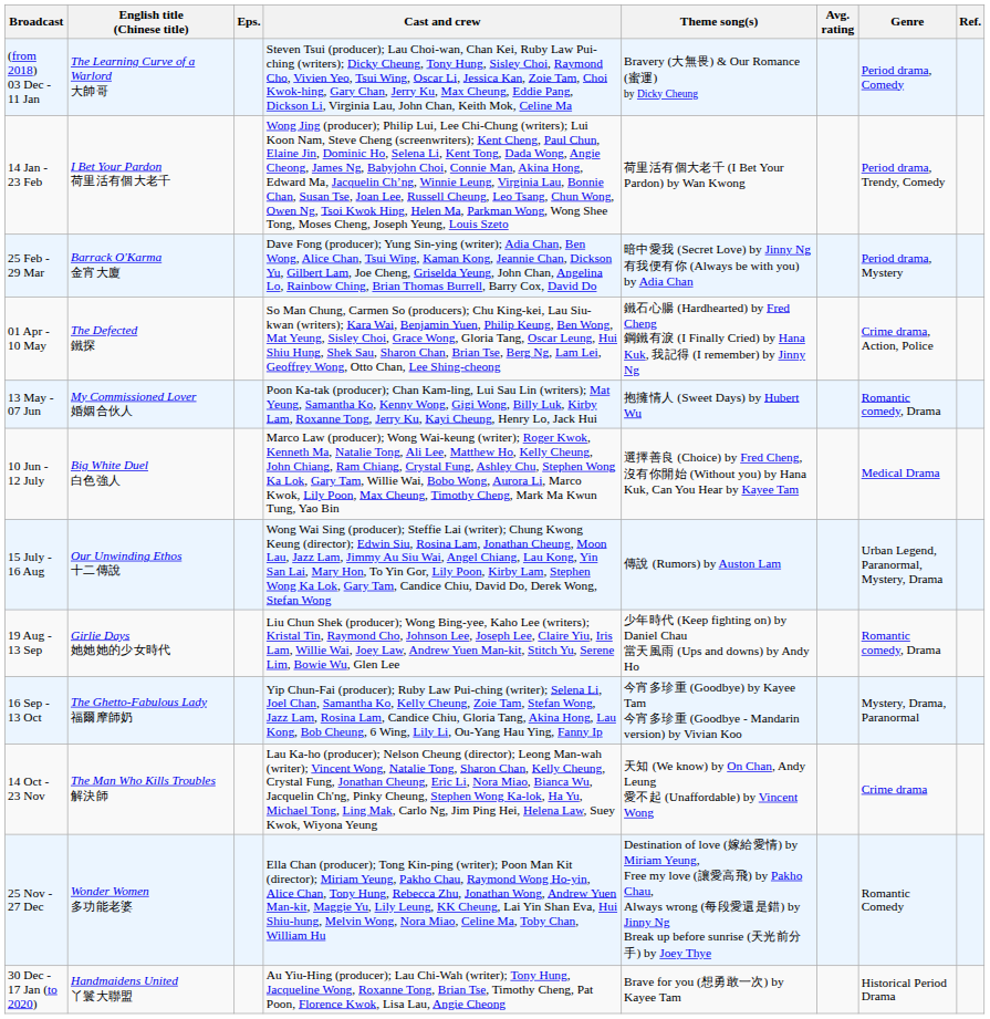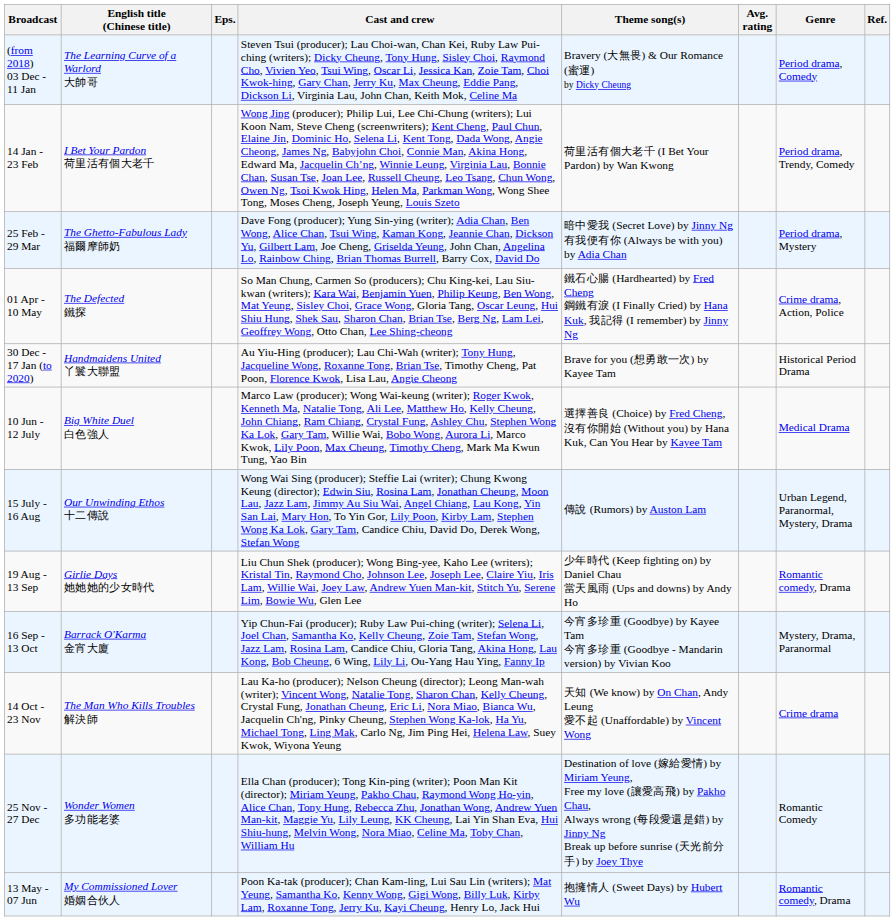 <table class="wikitable sortable">
 <tr>
 <th>Broadcast</th>
 <th style="width:17%;">English title <br> (Chinese title)</th>
 <th>Eps.</th>
 <th>Cast and crew</th>
 <th style="width:20%;">Theme song(s)</th>
 <th>Avg. rating</th>
 <th style="width:10%;">Genre</th>
 <th>Ref.</th>
 </tr>
 <tr --- bgcolor="#ebf5ff">
 <td>(<a href='#'>from 2018</a>) <br>03 Dec -<br>11 Jan</td>
 <td><em><a href='#'>The Learning Curve of a Warlord</a></em><br> 大帥哥</td>
 <td></td>
 <td>Steven Tsui (producer); Lau Choi-wan, Chan Kei, Ruby Law Pui-ching (writers); <a href='#'>Dicky Cheung</a>, <a href='#'>Tony Hung</a>, <a href='#'>Sisley Choi</a>, <a href='#'>Raymond Cho</a>, <a href='#'>Vivien Yeo</a>, <a href='#'>Tsui Wing</a>, <a href='#'>Oscar Li</a>, <a href='#'>Jessica Kan</a>, <a href='#'>Zoie Tam</a>, <a href='#'>Choi Kwok-hing</a>, <a href='#'>Gary Chan</a>, <a href='#'>Jerry Ku</a>, <a href='#'>Max Cheung</a>, <a href='#'>Eddie Pang</a>, <a href='#'>Dickson Li</a>, Virginia Lau, John Chan, Keith Mok, <a href='#'>Celine Ma</a></td>
 <td>Bravery (大無畏)  & Our Romance (蜜運)  <br> <small> by <a href='#'>Dicky Cheung</a></small></td>
 <td></td>
 <td><a href='#'>Period drama</a>, <a href='#'>Comedy</a></td>
 <td></td>
 </tr>
 <tr>
 <td>14 Jan -<br>23 Feb</td>
 <td><em><a href='#'>I Bet Your Pardon</a></em> <br> 荷里活有個大老千</td>
 <td></td>
 <td><a href='#'>Wong Jing</a> (producer); Philip Lui, Lee Chi-Chung (writers); Lui Koon Nam, Steve Cheng (screenwriters); <a href='#'>Kent Cheng</a>, <a href='#'>Paul Chun</a>, <a href='#'>Elaine Jin</a>, <a href='#'>Dominic Ho</a>, <a href='#'>Selena Li</a>, <a href='#'>Kent Tong</a>, <a href='#'>Dada Wong</a>, <a href='#'>Angie Cheong</a>, <a href='#'>James Ng</a>,  <a href='#'>Babyjohn Choi</a>, <a href='#'>Connie Man</a>, <a href='#'>Akina Hong</a>, Edward Ma, <a href='#'>Jacquelin Ch’ng</a>, <a href='#'>Winnie Leung</a>, <a href='#'>Virginia Lau</a>, <a href='#'>Bonnie Chan</a>, <a href='#'>Susan Tse</a>, <a href='#'>Joan Lee</a>, <a href='#'>Russell Cheung</a>, <a href='#'>Leo Tsang</a>, <a href='#'>Chun Wong</a>, <a href='#'>Owen Ng</a>, <a href='#'>Tsoi Kwok Hing</a>, <a href='#'>Helen Ma</a>, <a href='#'>Parkman Wong</a>, Wong Shee Tong, Moses Cheng, Joseph Yeung, <a href='#'>Louis Szeto</a></td>
 <td>荷里活有個大老千 (I Bet Your Pardon) by Wan Kwong</td>
 <td></td>
 <td><a href='#'>Period drama</a>, Trendy, Comedy</td>
 <td></td>
 </tr>
 <tr --- bgcolor="#ebf5ff">
 <td>25 Feb -<br>29 Mar</td>
-<td><em> <a href='#'>Barrack O'Karma</a></em> <br> 金宵大廈</td>
+<td><em><a href='#'>The Ghetto-Fabulous Lady</a></em> <br>福爾摩師奶</td>
 <td></td>
 <td>Dave Fong (producer); Yung Sin-ying (writer); <a href='#'>Adia Chan</a>, <a href='#'>Ben Wong</a>, <a href='#'>Alice Chan</a>, <a href='#'>Tsui Wing</a>, <a href='#'>Kaman Kong</a>, <a href='#'>Jeannie Chan</a>, <a href='#'>Dickson Yu</a>, <a href='#'>Gilbert Lam</a>, Joe Cheng, <a href='#'>Griselda Yeung</a>, John Chan, <a href='#'>Angelina Lo</a>, <a href='#'>Rainbow Ching</a>, <a href='#'>Brian Thomas Burrell</a>,   Barry Cox, <a href='#'>David Do</a></td>
 <td>暗中愛我 (Secret Love) by <a href='#'>Jinny Ng</a><br>有我便有你 (Always be with you) by <a href='#'>Adia Chan</a></td>
 <td></td>
 <td><a href='#'>Period drama</a>, Mystery</td>
 <td> </td>
 </tr>
 <tr>
 <td>01 Apr -<br>10 May</td>
 <td><em><a href='#'>The Defected</a></em> <br>鐵探</td>
 <td></td>
 <td>So Man Chung, Carmen So (producers); Chu King-kei, Lau Siu-kwan (writers); <a href='#'>Kara Wai</a>, <a href='#'>Benjamin Yuen</a>, <a href='#'>Philip Keung</a>, <a href='#'>Ben Wong</a>, <a href='#'>Mat Yeung</a>, <a href='#'>Sisley Choi</a>, <a href='#'>Grace Wong</a>, Gloria Tang, <a href='#'>Oscar Leung</a>, <a href='#'>Hui Shiu Hung</a>, <a href='#'>Shek Sau</a>, <a href='#'>Sharon Chan</a>, <a href='#'>Brian Tse</a>, <a href='#'>Berg Ng</a>, <a href='#'>Lam Lei</a>, <a href='#'>Geoffrey Wong</a>, Otto Chan, <a href='#'>Lee Shing-cheong</a></td>
 <td>鐵石心腸 (Hardhearted) by <a href='#'>Fred Cheng</a><br>鋼鐵有淚 (I Finally Cried) by <a href='#'>Hana Kuk</a>, 我記得 (I remember) by <a href='#'>Jinny Ng</a></td>
 <td></td>
 <td><a href='#'>Crime drama</a>, Action, Police</td>
 <td></td>
 </tr>
-<tr --- bgcolor="#ebf5ff">
-<td>13 May -<br> 07 Jun</td>
-<td><em><a href='#'>My Commissioned Lover</a></em> <br> 婚姻合伙人</td>
+<tr>
+<td>30 Dec -<br>17 Jan (<a href='#'>to 2020</a>)</td>
+<td><em><a href='#'>Handmaidens United</a></em> <br>丫鬟大聯盟</td>
 <td></td>
-<td>Poon Ka-tak (producer); Chan Kam-ling, Lui Sau Lin (writers); <a href='#'>Mat Yeung</a>, <a href='#'>Samantha Ko</a>, <a href='#'>Kenny Wong</a>, <a href='#'>Gigi Wong</a>, <a href='#'>Billy Luk</a>, <a href='#'>Kirby Lam</a>, <a href='#'>Roxanne Tong</a>, <a href='#'>Jerry Ku</a>, <a href='#'>Kayi Cheung</a>, Henry Lo, Jack Hui</td>
-<td>抱擁情人 (Sweet Days) by <a href='#'>Hubert Wu</a></td>
+<td>Au Yiu-Hing (producer); Lau Chi-Wah (writer); <a href='#'>Tony Hung</a>, <a href='#'>Jacqueline Wong</a>, <a href='#'>Roxanne Tong</a>, <a href='#'>Brian Tse</a>, Timothy Cheng, Pat Poon, <a href='#'>Florence Kwok</a>, Lisa Lau, <a href='#'>Angie Cheong</a></td>
+<td>Brave for you (想勇敢一次) by Kayee Tam</td>
 <td></td>
-<td><a href='#'>Romantic comedy</a>, Drama</td>
+<td>Historical Period Drama</td>
 <td></td>
 </tr>
 <tr>
 <td>10 Jun -<br>12 July</td>
 <td><em><a href='#'>Big White Duel</a></em> <br> 白色強人</td>
 <td></td>
 <td>Marco Law (producer); Wong Wai-keung (writer); <a href='#'>Roger Kwok</a>, <a href='#'>Kenneth Ma</a>, <a href='#'>Natalie Tong</a>, <a href='#'>Ali Lee</a>, <a href='#'>Matthew Ho</a>, <a href='#'>Kelly Cheung</a>, <a href='#'>John Chiang</a>, <a href='#'>Ram Chiang</a>, <a href='#'>Crystal Fung</a>, <a href='#'>Ashley Chu</a>, <a href='#'>Stephen Wong Ka Lok</a>, <a href='#'>Gary Tam</a>, Willie Wai, <a href='#'>Bobo Wong</a>, <a href='#'>Aurora Li</a>, Marco Kwok, <a href='#'>Lily Poon</a>, <a href='#'>Max Cheung</a>, <a href='#'>Timothy Cheng</a>, Mark Ma Kwun Tung, Yao Bin</td>
 <td>選擇善良 (Choice) by <a href='#'>Fred Cheng</a>, 沒有你開始 (Without you) by Hana Kuk, Can You Hear by <a href='#'>Kayee Tam</a></td>
 <td></td>
 <td><a href='#'>Medical Drama</a></td>
 <td></td>
 </tr>
 <tr ---- bgcolor="#ebf5ff">
 <td>15 July -<br>16 Aug</td>
 <td><em><a href='#'>Our Unwinding Ethos</a></em> <br> 十二傳說</td>
 <td></td>
 <td>Wong Wai Sing (producer); Steffie Lai (writer); Chung Kwong Keung (director); <a href='#'>Edwin Siu</a>, <a href='#'>Rosina Lam</a>, <a href='#'>Jonathan Cheung</a>, <a href='#'>Moon Lau</a>, <a href='#'>Jazz Lam</a>, <a href='#'>Jimmy Au Siu Wai</a>, <a href='#'>Angel Chiang</a>, <a href='#'>Lau Kong</a>, <a href='#'>Yin San Lai</a>, <a href='#'>Mary Hon</a>, To Yin Gor, <a href='#'>Lily Poon</a>, <a href='#'>Kirby Lam</a>, <a href='#'>Stephen Wong Ka Lok</a>, <a href='#'>Gary Tam</a>, Candice Chiu, David Do, Derek Wong, <a href='#'>Stefan Wong</a></td>
 <td>傳說 (Rumors) by <a href='#'>Auston Lam</a></td>
 <td></td>
 <td>Urban Legend, Paranormal, Mystery, Drama</td>
 <td></td>
 </tr>
 <tr>
 <td>19 Aug -<br>13 Sep</td>
 <td><em><a href='#'>Girlie Days</a></em> <br> 她她她的少女時代</td>
 <td></td>
 <td>Liu Chun Shek (producer); Wong Bing-yee, Kaho Lee (writers); <a href='#'>Kristal Tin</a>, <a href='#'>Raymond Cho</a>, <a href='#'>Johnson Lee</a>, <a href='#'>Joseph Lee</a>, <a href='#'>Claire Yiu</a>, <a href='#'>Iris Lam</a>, <a href='#'>Willie Wai</a>, <a href='#'>Joey Law</a>, <a href='#'>Andrew Yuen Man-kit</a>, <a href='#'>Stitch Yu</a>, <a href='#'>Serene Lim</a>, <a href='#'>Bowie Wu</a>, Glen Lee</td>
 <td>少年時代 (Keep fighting on) by Daniel Chau<br>當天風雨 (Ups and downs) by Andy Ho</td>
 <td></td>
 <td><a href='#'>Romantic comedy</a>, Drama</td>
 <td></td>
 </tr>
 <tr --- bgcolor="#ebf5ff">
 <td>16 Sep -<br>13 Oct</td>
-<td><em><a href='#'>The Ghetto-Fabulous Lady</a></em> <br>福爾摩師奶</td>
+<td><em> <a href='#'>Barrack O'Karma</a></em> <br> 金宵大廈</td>
 <td></td>
 <td>Yip Chun-Fai (producer); Ruby Law Pui-ching (writer); <a href='#'>Selena Li</a>, <a href='#'>Joel Chan</a>, <a href='#'>Samantha Ko</a>, <a href='#'>Kelly Cheung</a>, <a href='#'>Zoie Tam</a>, <a href='#'>Stefan Wong</a>, <a href='#'>Jazz Lam</a>, <a href='#'>Rosina Lam</a>, Candice Chiu, Gloria Tang,  <a href='#'>Akina Hong</a>, <a href='#'>Lau Kong</a>, <a href='#'>Bob Cheung</a>, 6 Wing, <a href='#'>Lily Li</a>, Ou-Yang Hau Ying, <a href='#'>Fanny Ip</a></td>
 <td>今宵多珍重 (Goodbye) by Kayee Tam<br>今宵多珍重 (Goodbye - Mandarin version) by Vivian Koo</td>
 <td></td>
 <td>Mystery, Drama, Paranormal</td>
 <td></td>
 </tr>
 <tr>
 <td>14 Oct -<br>23 Nov</td>
 <td><em><a href='#'>The Man Who Kills Troubles</a></em> <br> 解決師</td>
 <td></td>
 <td>Lau Ka-ho (producer); Nelson Cheung (director); Leong Man-wah (writer); <a href='#'>Vincent Wong</a>, <a href='#'>Natalie Tong</a>, <a href='#'>Sharon Chan</a>, <a href='#'>Kelly Cheung</a>, Crystal Fung, <a href='#'>Jonathan Cheung</a>, <a href='#'>Eric Li</a>, <a href='#'>Nora Miao</a>, <a href='#'>Bianca Wu</a>, Jacquelin Ch'ng, Pinky Cheung, <a href='#'>Stephen Wong Ka-lok</a>, <a href='#'>Ha Yu</a>, <a href='#'>Michael Tong</a>, <a href='#'>Ling Mak</a>, Carlo Ng, Jim Ping Hei, <a href='#'>Helena Law</a>, Suey Kwok, Wiyona Yeung</td>
 <td>天知 (We know) by <a href='#'>On Chan</a>, Andy Leung<br>愛不起 (Unaffordable) by <a href='#'>Vincent Wong</a></td>
 <td></td>
 <td><a href='#'>Crime drama</a></td>
 <td></td>
 </tr>
 <tr ---- bgcolor="#ebf5ff">
 <td>25 Nov -<br>27 Dec</td>
 <td><em><a href='#'>Wonder Women</a></em> <br>多功能老婆</td>
 <td></td>
 <td>Ella Chan (producer); Tong Kin-ping (writer); Poon Man Kit (director); <a href='#'>Miriam Yeung</a>, <a href='#'>Pakho Chau</a>, <a href='#'>Raymond Wong Ho-yin</a>, <a href='#'>Alice Chan</a>, <a href='#'>Tony Hung</a>, <a href='#'>Rebecca Zhu</a>, <a href='#'>Jonathan Wong</a>, <a href='#'>Andrew Yuen Man-kit</a>, <a href='#'>Maggie Yu</a>, <a href='#'>Lily Leung</a>, <a href='#'>KK Cheung</a>, Lai Yin Shan Eva, <a href='#'>Hui Shiu-hung</a>, <a href='#'>Melvin Wong</a>, <a href='#'>Nora Miao</a>, <a href='#'>Celine Ma</a>, <a href='#'>Toby Chan</a>, <a href='#'>William Hu</a></td>
 <td>Destination of love (嫁給愛情) by <a href='#'>Miriam Yeung</a>,<br>Free my love (讓愛高飛) by <a href='#'>Pakho Chau</a>,<br>Always wrong (每段愛還是錯) by <a href='#'>Jinny Ng</a><br>Break up before sunrise (天光前分手) by <a href='#'>Joey Thye</a></td>
 <td></td>
 <td>Romantic Comedy</td>
 <td></td>
 </tr>
-<tr>
-<td>30 Dec -<br>17 Jan (<a href='#'>to 2020</a>)</td>
-<td><em><a href='#'>Handmaidens United</a></em> <br>丫鬟大聯盟</td>
+<tr --- bgcolor="#ebf5ff">
+<td>13 May -<br> 07 Jun</td>
+<td><em><a href='#'>My Commissioned Lover</a></em> <br> 婚姻合伙人</td>
 <td></td>
-<td>Au Yiu-Hing (producer); Lau Chi-Wah (writer); <a href='#'>Tony Hung</a>, <a href='#'>Jacqueline Wong</a>, <a href='#'>Roxanne Tong</a>, <a href='#'>Brian Tse</a>, Timothy Cheng, Pat Poon, <a href='#'>Florence Kwok</a>, Lisa Lau, <a href='#'>Angie Cheong</a></td>
-<td>Brave for you (想勇敢一次) by Kayee Tam</td>
+<td>Poon Ka-tak (producer); Chan Kam-ling, Lui Sau Lin (writers); <a href='#'>Mat Yeung</a>, <a href='#'>Samantha Ko</a>, <a href='#'>Kenny Wong</a>, <a href='#'>Gigi Wong</a>, <a href='#'>Billy Luk</a>, <a href='#'>Kirby Lam</a>, <a href='#'>Roxanne Tong</a>, <a href='#'>Jerry Ku</a>, <a href='#'>Kayi Cheung</a>, Henry Lo, Jack Hui</td>
+<td>抱擁情人 (Sweet Days) by <a href='#'>Hubert Wu</a></td>
 <td></td>
-<td>Historical Period Drama</td>
+<td><a href='#'>Romantic comedy</a>, Drama</td>
 <td></td>
 </tr>
 </table>
